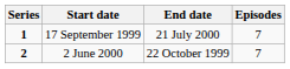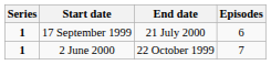 <table class="wikitable" style="text-align:center;">
 <tr>
 <th>Series</th>
 <th>Start date</th>
 <th>End date</th>
 <th>Episodes</th>
 </tr>
 <tr>
 <td><strong>1</strong></td>
 <td>17 September 1999</td>
 <td>21 July 2000</td>
-<td>7</td>
+<td>6</td>
 </tr>
 <tr>
-<td><strong>2</strong></td>
+<td><strong>1</strong></td>
 <td>2 June 2000</td>
 <td>22 October 1999</td>
 <td>7</td>
 </tr>
 </table>
